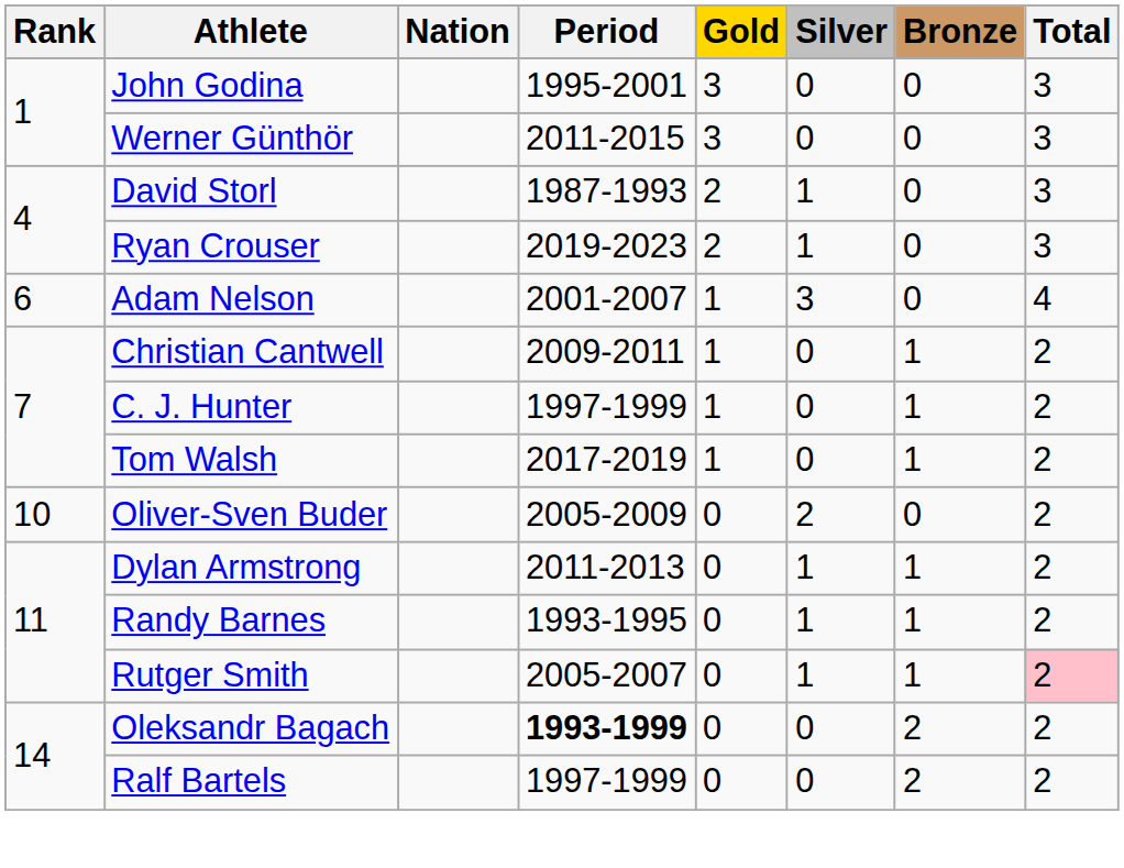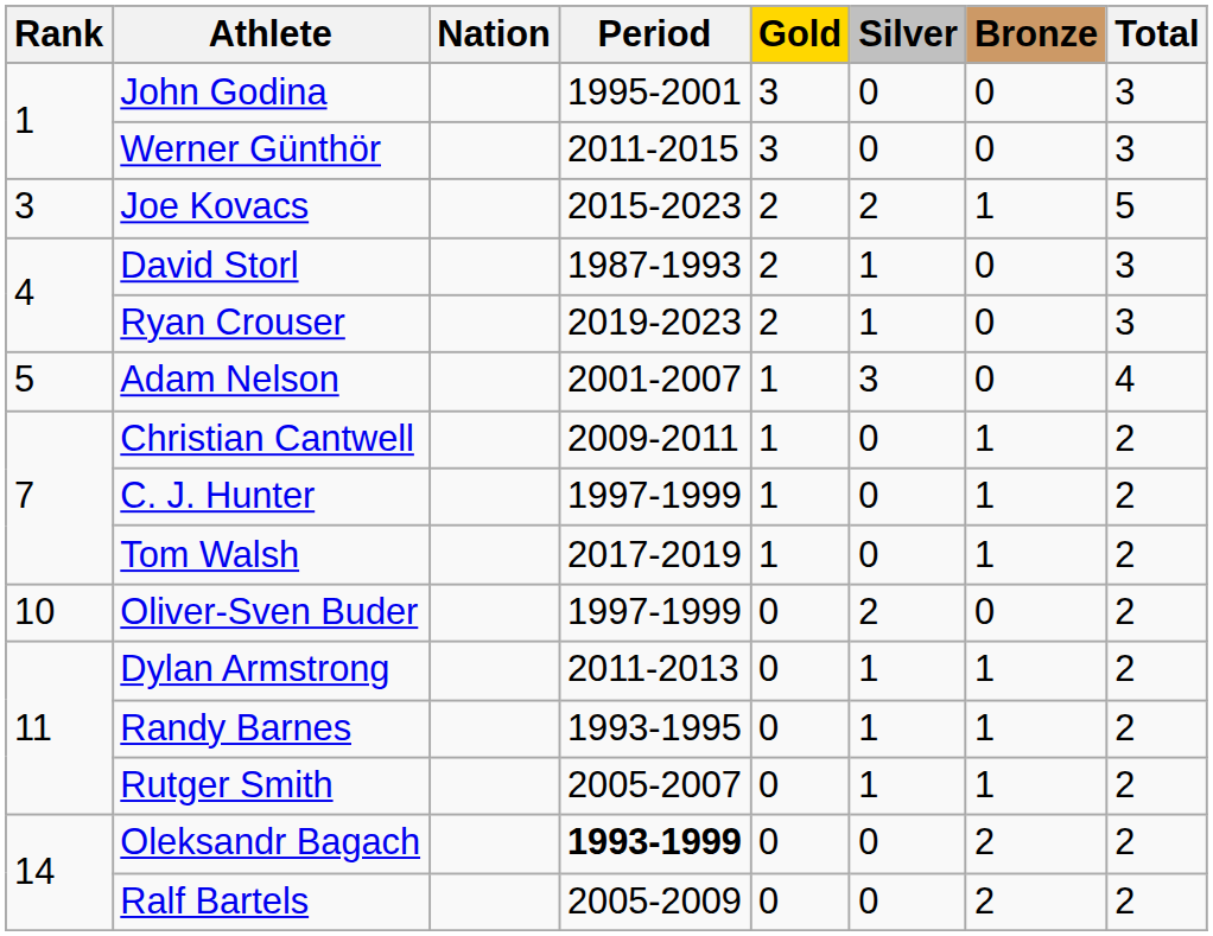 <table class="wikitable sortable">
 <tr>
 <th class="unsortable">Rank</th>
 <th>Athlete</th>
 <th>Nation</th>
 <th>Period</th>
 <th style="background-color:gold">Gold</th>
 <th style="background-color:silver">Silver</th>
 <th style="background-color:#cc9966">Bronze</th>
 <th>Total</th>
 </tr>
 <tr>
 <td rowspan="2">1</td>
 <td><a href='#'>John Godina</a></td>
 <td></td>
 <td>1995-2001</td>
 <td>3</td>
 <td>0</td>
 <td>0</td>
 <td>3</td>
 </tr>
 <tr>
 <td><a href='#'>Werner Günthör</a></td>
 <td></td>
 <td>2011-2015</td>
 <td>3</td>
 <td>0</td>
 <td>0</td>
 <td>3</td>
 </tr>
 <tr>
+<td>3</td>
+<td><a href='#'>Joe Kovacs</a></td>
+<td></td>
+<td>2015-2023</td>
+<td>2</td>
+<td>2</td>
+<td>1</td>
+<td>5</td>
+</tr>
+<tr>
 <td rowspan="2">4</td>
 <td align="left"><a href='#'>David Storl</a></td>
 <td align="left"></td>
 <td>1987-1993</td>
 <td>2</td>
 <td>1</td>
 <td>0</td>
 <td>3</td>
 </tr>
 <tr>
 <td align="left"><a href='#'>Ryan Crouser</a></td>
 <td align="left"></td>
 <td>2019-2023</td>
 <td>2</td>
 <td>1</td>
 <td>0</td>
 <td>3</td>
 </tr>
 <tr>
-<td>6</td>
+<td>5</td>
 <td align="left"><a href='#'>Adam Nelson</a></td>
 <td align="left"></td>
 <td>2001-2007</td>
 <td>1</td>
 <td>3</td>
 <td>0</td>
 <td>4</td>
 </tr>
 <tr>
 <td rowspan="3">7</td>
 <td><a href='#'>Christian Cantwell</a></td>
 <td></td>
 <td>2009-2011</td>
 <td>1</td>
 <td>0</td>
 <td>1</td>
 <td>2</td>
 </tr>
 <tr>
 <td><a href='#'>C. J. Hunter</a></td>
 <td></td>
 <td>1997-1999</td>
 <td>1</td>
 <td>0</td>
 <td>1</td>
 <td>2</td>
 </tr>
 <tr>
 <td align="left"><a href='#'>Tom Walsh</a></td>
 <td align="left"></td>
 <td>2017-2019</td>
 <td>1</td>
 <td>0</td>
 <td>1</td>
 <td>2</td>
 </tr>
 <tr>
 <td>10</td>
 <td align="left"><a href='#'>Oliver-Sven Buder</a></td>
 <td align="left"></td>
-<td>2005-2009</td>
+<td>1997-1999</td>
 <td>0</td>
 <td>2</td>
 <td>0</td>
 <td>2</td>
 </tr>
 <tr>
 <td rowspan="3">11</td>
 <td align="left"><a href='#'>Dylan Armstrong</a></td>
 <td align="left"></td>
 <td>2011-2013</td>
 <td>0</td>
 <td>1</td>
 <td>1</td>
 <td>2</td>
 </tr>
 <tr>
 <td><a href='#'>Randy Barnes</a></td>
 <td></td>
 <td>1993-1995</td>
 <td>0</td>
 <td>1</td>
 <td>1</td>
 <td>2</td>
 </tr>
 <tr>
 <td align="left"><a href='#'>Rutger Smith</a></td>
 <td align="left"></td>
 <td>2005-2007</td>
 <td>0</td>
 <td>1</td>
 <td>1</td>
-<td style="background: pink;">2</td>
+<td>2</td>
 </tr>
 <tr>
 <td rowspan="2">14</td>
 <td align="left"><a href='#'>Oleksandr Bagach</a></td>
 <td align="left"></td>
 <td><strong>1993-1999</strong></td>
 <td>0</td>
 <td>0</td>
 <td>2</td>
 <td>2</td>
 </tr>
 <tr>
 <td><a href='#'>Ralf Bartels</a></td>
 <td></td>
-<td>1997-1999</td>
+<td>2005-2009</td>
 <td>0</td>
 <td>0</td>
 <td>2</td>
 <td>2</td>
 </tr>
 <tr>
 </tr>
 </table>
